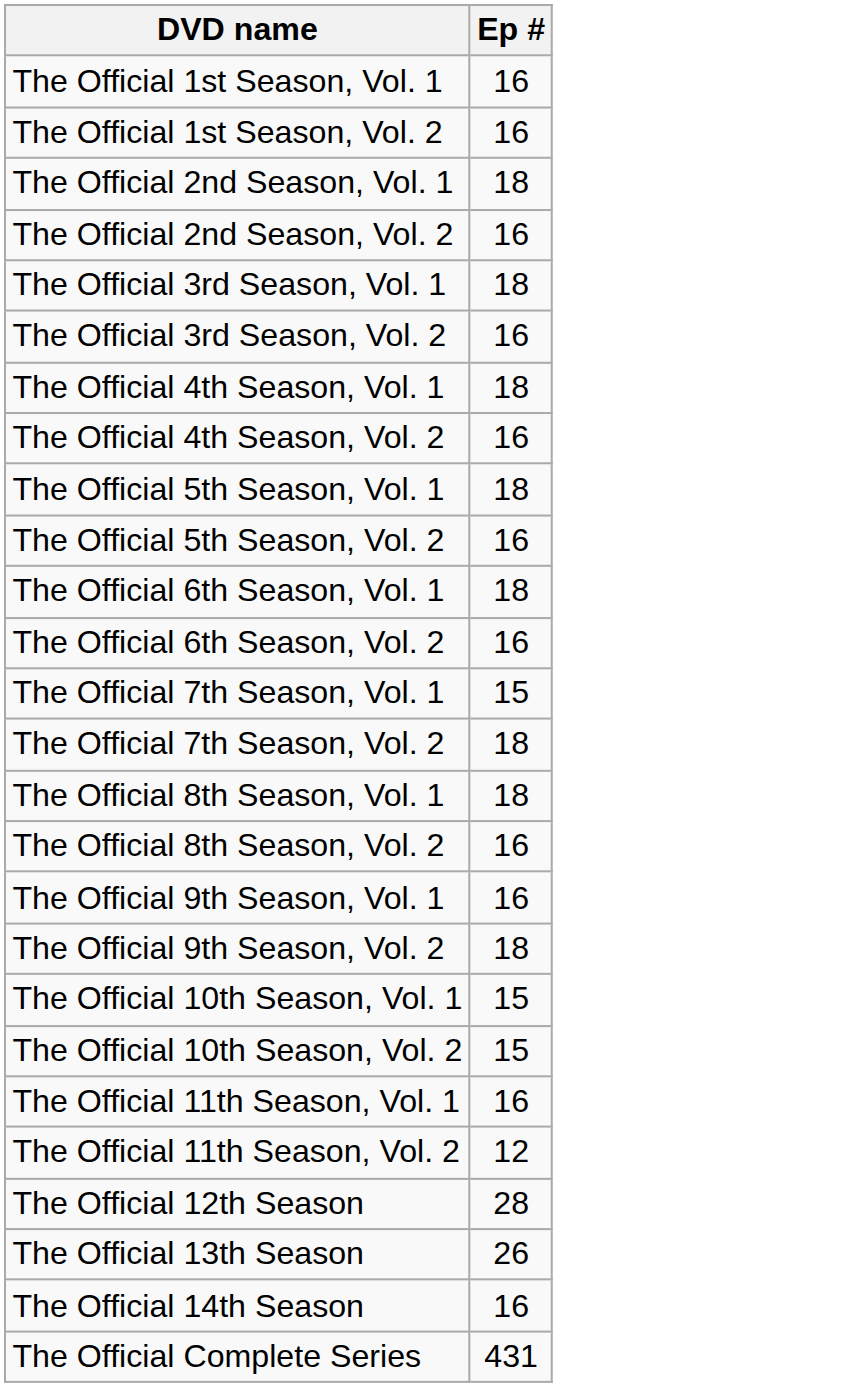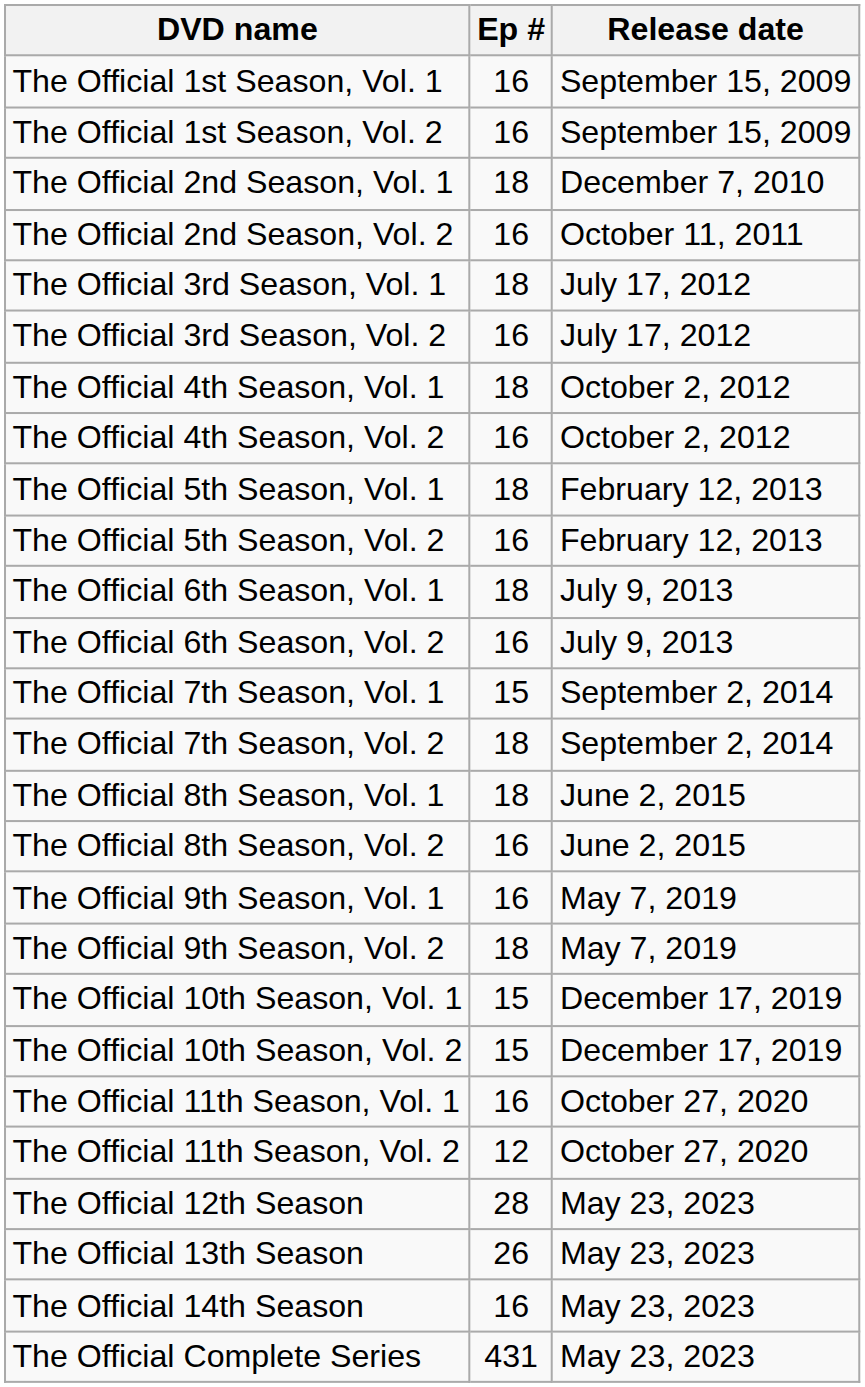 <table class="wikitable sortable">
 <tr>
 <th>DVD name</th>
 <th>Ep #</th>
+<th>Release date</th>
 </tr>
 <tr>
 <td>The Official 1st Season, Vol. 1</td>
 <td style="text-align:center;">16</td>
+<td>September 15, 2009</td>
 </tr>
 <tr>
 <td>The Official 1st Season, Vol. 2</td>
 <td style="text-align:center;">16</td>
+<td>September 15, 2009</td>
 </tr>
 <tr>
 <td>The Official 2nd Season, Vol. 1</td>
 <td style="text-align:center;">18</td>
+<td>December 7, 2010</td>
 </tr>
 <tr>
 <td>The Official 2nd Season, Vol. 2</td>
 <td style="text-align:center;">16</td>
+<td>October 11, 2011</td>
 </tr>
 <tr>
 <td>The Official 3rd Season, Vol. 1</td>
 <td style="text-align:center;">18</td>
+<td>July 17, 2012</td>
 </tr>
 <tr>
 <td>The Official 3rd Season, Vol. 2</td>
 <td style="text-align:center;">16</td>
+<td>July 17, 2012</td>
 </tr>
 <tr>
 <td>The Official 4th Season, Vol. 1</td>
 <td style="text-align:center;">18</td>
+<td>October 2, 2012</td>
 </tr>
 <tr>
 <td>The Official 4th Season, Vol. 2</td>
 <td style="text-align:center;">16</td>
+<td>October 2, 2012</td>
 </tr>
 <tr>
 <td>The Official 5th Season, Vol. 1</td>
 <td style="text-align:center;">18</td>
+<td>February 12, 2013</td>
 </tr>
 <tr>
 <td>The Official 5th Season, Vol. 2</td>
 <td style="text-align:center;">16</td>
+<td>February 12, 2013</td>
 </tr>
 <tr>
 <td>The Official 6th Season, Vol. 1</td>
 <td style="text-align:center;">18</td>
+<td>July 9, 2013</td>
 </tr>
 <tr>
 <td>The Official 6th Season, Vol. 2</td>
 <td style="text-align:center;">16</td>
+<td>July 9, 2013</td>
 </tr>
 <tr>
 <td>The Official 7th Season, Vol. 1</td>
 <td style="text-align:center;">15</td>
+<td>September 2, 2014</td>
 </tr>
 <tr>
 <td>The Official 7th Season, Vol. 2</td>
 <td style="text-align:center;">18</td>
+<td>September 2, 2014</td>
 </tr>
 <tr>
 <td>The Official 8th Season, Vol. 1</td>
 <td style="text-align:center;">18</td>
+<td>June 2, 2015</td>
 </tr>
 <tr>
 <td>The Official 8th Season, Vol. 2</td>
 <td style="text-align:center;">16</td>
+<td>June 2, 2015</td>
 </tr>
 <tr>
 <td>The Official 9th Season, Vol. 1</td>
 <td style="text-align:center;">16</td>
+<td>May 7, 2019</td>
 </tr>
 <tr>
 <td>The Official 9th Season, Vol. 2</td>
 <td style="text-align:center;">18</td>
+<td>May 7, 2019</td>
 </tr>
 <tr>
 <td>The Official 10th Season, Vol. 1</td>
 <td style="text-align:center;">15</td>
+<td>December 17, 2019</td>
 </tr>
 <tr>
 <td>The Official 10th Season, Vol. 2</td>
 <td style="text-align:center;">15</td>
+<td>December 17, 2019</td>
 </tr>
 <tr>
 <td>The Official 11th Season, Vol. 1</td>
 <td style="text-align:center;">16</td>
+<td>October 27, 2020</td>
 </tr>
 <tr>
 <td>The Official 11th Season, Vol. 2</td>
 <td style="text-align:center;">12</td>
+<td>October 27, 2020</td>
 </tr>
 <tr>
 <td>The Official 12th Season</td>
 <td style="text-align:center;">28</td>
+<td>May 23, 2023</td>
 </tr>
 <tr>
 <td>The Official 13th Season</td>
 <td style="text-align:center;">26</td>
+<td>May 23, 2023</td>
 </tr>
 <tr>
 <td>The Official 14th Season</td>
 <td style="text-align:center;">16</td>
+<td>May 23, 2023</td>
 </tr>
 <tr>
 <td>The Official Complete Series</td>
 <td style="text-align:center;">431</td>
+<td>May 23, 2023</td>
 </tr>
 </table>
